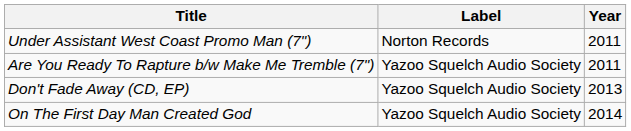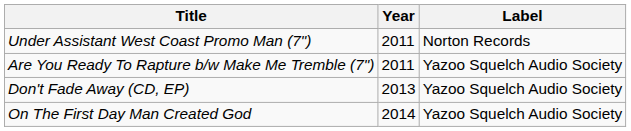 <table class="wikitable">
 <tr>
 <th>Title</th>
+<th>Year</th>
 <th>Label</th>
-<th>Year</th>
 </tr>
 <tr>
 <td><em>Under Assistant West Coast Promo Man (7")</em></td>
+<td>2011</td>
 <td>Norton Records</td>
-<td>2011</td>
 </tr>
 <tr>
 <td><em>Are You Ready To Rapture b/w Make Me Tremble (7")</em></td>
+<td>2011</td>
 <td>Yazoo Squelch Audio Society</td>
-<td>2011</td>
 </tr>
 <tr>
 <td><em>Don't Fade Away (CD, EP)</em></td>
+<td>2013</td>
 <td>Yazoo Squelch Audio Society</td>
-<td>2013</td>
 </tr>
 <tr>
 <td><em>On The First Day Man Created God </em></td>
+<td>2014</td>
 <td>Yazoo Squelch Audio Society</td>
-<td>2014</td>
 </tr>
 </table>
